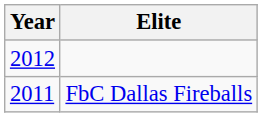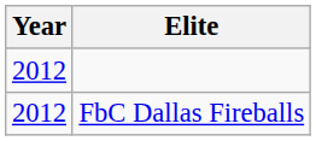 <table class="wikitable">
 <tr>
 <th>Year</th>
 <th>Elite</th>
 </tr>
 <tr>
 <td><a href='#'>2012</a></td>
 <td></td>
 </tr>
 <tr>
-<td><a href='#'>2011</a></td>
+<td><a href='#'>2012</a></td>
 <td> <a href='#'>FbC Dallas Fireballs</a></td>
 </tr>
 </table>
